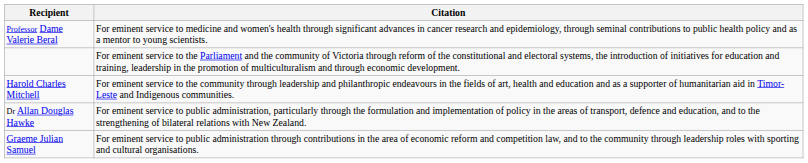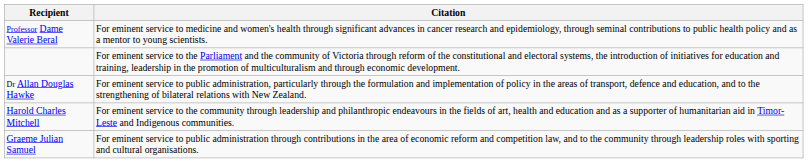 <table class="wikitable" style="font-size:95%;">
 <tr>
 <th>Recipient</th>
 <th>Citation</th>
 </tr>
 <tr>
 <td><small><a href='#'>Professor</a></small> <a href='#'>Dame Valerie Beral</a> </td>
 <td>For eminent service to medicine and women's health through significant advances in cancer research and epidemiology, through seminal contributions to public health policy and as a mentor to young scientists.</td>
 </tr>
 <tr>
 <td></td>
 <td>For eminent service to the <a href='#'>Parliament</a> and the community of Victoria through reform of the constitutional and electoral systems, the introduction of initiatives for education and training, leadership in the promotion of multiculturalism and through economic development.</td>
 </tr>
 <tr>
+<td><small>Dr</small> <a href='#'>Allan Douglas Hawke</a></td>
+<td>For eminent service to public administration, particularly through the formulation and implementation of policy in the areas of transport, defence and education, and to the strengthening of bilateral relations with New Zealand.</td>
+</tr>
+<tr>
 <td><a href='#'>Harold Charles Mitchell</a> </td>
 <td>For eminent service to the community through leadership and philanthropic endeavours in the fields of art, health and education and as a supporter of humanitarian aid in <a href='#'>Timor-Leste</a> and Indigenous communities.</td>
-</tr>
-<tr>
-<td><small>Dr</small> <a href='#'>Allan Douglas Hawke</a></td>
-<td>For eminent service to public administration, particularly through the formulation and implementation of policy in the areas of transport, defence and education, and to the strengthening of bilateral relations with New Zealand.</td>
 </tr>
 <tr>
 <td><a href='#'>Graeme Julian Samuel</a> </td>
 <td>For eminent service to public administration through contributions in the area of economic reform and competition law, and to the community through leadership roles with sporting and cultural organisations.</td>
 </tr>
 </table>
